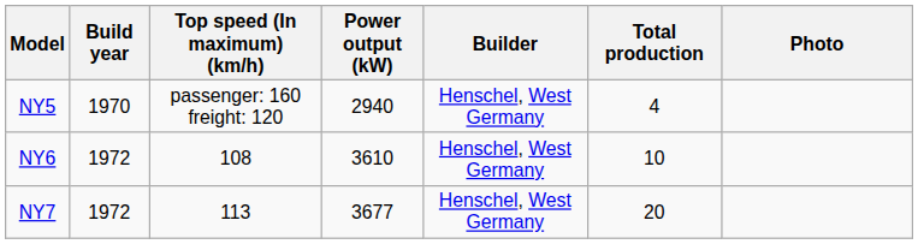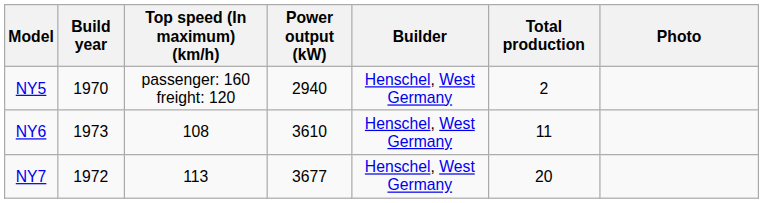 <table class="wikitable + sortable"  style="width:100%; text-align: center; font-size: small;">
 <tr>
 <th>Model</th>
 <th>Build year</th>
 <th>Top speed (In maximum)<br> (km/h)</th>
 <th>Power output<br> (kW)</th>
 <th>Builder</th>
 <th>Total production</th>
 <th style="width:125px;">Photo</th>
 </tr>
 <tr>
 <td><a href='#'>NY5</a></td>
 <td>1970</td>
 <td>passenger: 160<br>freight: 120</td>
 <td>2940</td>
 <td><a href='#'>Henschel</a>, <a href='#'>West Germany</a></td>
-<td>4</td>
+<td>2</td>
 <td></td>
 </tr>
 <tr>
 <td><a href='#'>NY6</a></td>
-<td>1972</td>
+<td>1973</td>
 <td>108</td>
 <td>3610</td>
 <td><a href='#'>Henschel</a>, <a href='#'>West Germany</a></td>
-<td>10</td>
+<td>11</td>
 <td></td>
 </tr>
 <tr>
 <td><a href='#'>NY7</a></td>
 <td>1972</td>
 <td>113</td>
 <td>3677</td>
 <td><a href='#'>Henschel</a>, <a href='#'>West Germany</a></td>
 <td>20</td>
 <td></td>
 </tr>
 </table>
